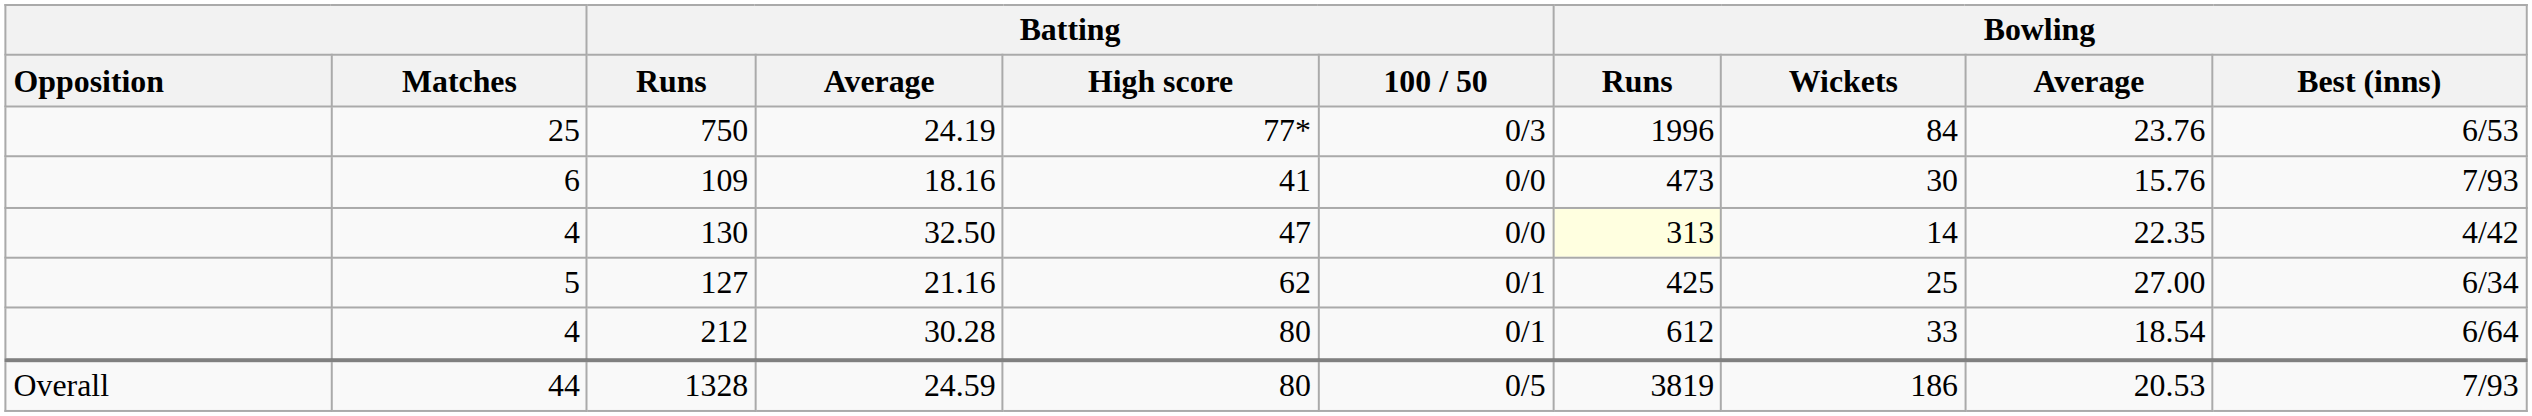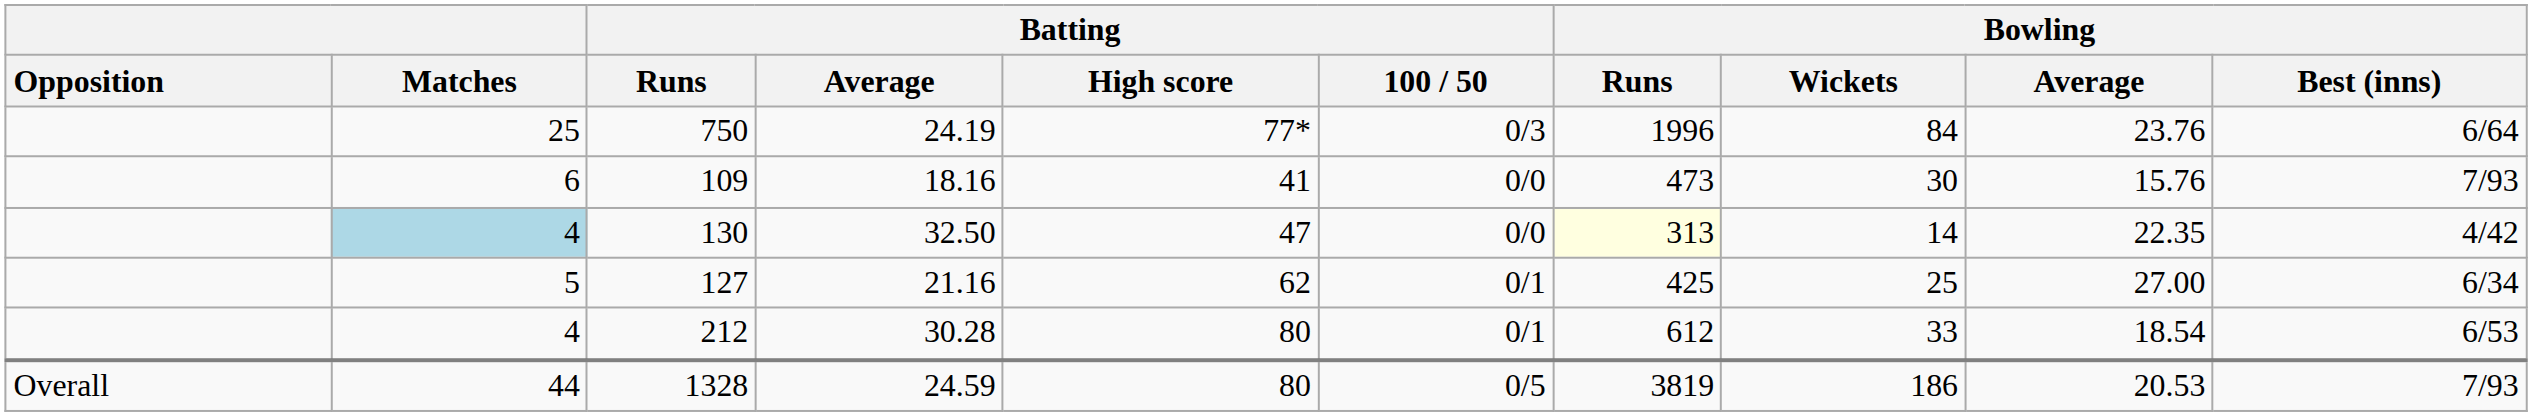 <table class="wikitable"  style="margin:1em auto 1em auto; width:80%;">
 <tr>
 <th colspan=2> </th>
 <th colspan=4>Batting</th>
 <th colspan=4>Bowling</th>
 </tr>
 <tr>
 <th style="text-align:left;">Opposition</th>
 <th>Matches</th>
 <th>Runs</th>
 <th>Average</th>
 <th>High score</th>
 <th>100 / 50</th>
 <th>Runs</th>
 <th>Wickets</th>
 <th>Average</th>
 <th>Best (inns)</th>
 </tr>
 <tr style="text-align:right;">
 <td style="text-align:left;"></td>
 <td>25</td>
 <td>750</td>
 <td>24.19</td>
 <td>77*</td>
 <td>0/3</td>
 <td>1996</td>
 <td>84</td>
 <td>23.76</td>
-<td>6/53</td>
+<td>6/64</td>
 </tr>
 <tr style="text-align:right;">
 <td style="text-align:left;"></td>
 <td>6</td>
 <td>109</td>
 <td>18.16</td>
 <td>41</td>
 <td>0/0</td>
 <td>473</td>
 <td>30</td>
 <td>15.76</td>
 <td>7/93</td>
 </tr>
 <tr style="text-align:right;">
 <td style="text-align:left;"></td>
-<td>4</td>
+<td style="background: lightblue;">4</td>
 <td>130</td>
 <td>32.50</td>
 <td>47</td>
 <td>0/0</td>
 <td style="background: lightyellow;">313</td>
 <td>14</td>
 <td>22.35</td>
 <td>4/42</td>
 </tr>
 <tr style="text-align:right;">
 <td style="text-align:left;"></td>
 <td>5</td>
 <td>127</td>
 <td>21.16</td>
 <td>62</td>
 <td>0/1</td>
 <td>425</td>
 <td>25</td>
 <td>27.00</td>
 <td>6/34</td>
 </tr>
 <tr style="text-align:right;">
 <td style="text-align:left;"></td>
 <td>4</td>
 <td>212</td>
 <td>30.28</td>
 <td>80</td>
 <td>0/1</td>
 <td>612</td>
 <td>33</td>
 <td>18.54</td>
-<td>6/64</td>
+<td>6/53</td>
 </tr>
 <tr style="text-align:right; border-top:solid 2px gray;">
 <td style="text-align:left;">Overall</td>
 <td>44</td>
 <td>1328</td>
 <td>24.59</td>
 <td>80</td>
 <td>0/5</td>
 <td>3819</td>
 <td>186</td>
 <td>20.53</td>
 <td>7/93</td>
 </tr>
 </table>
